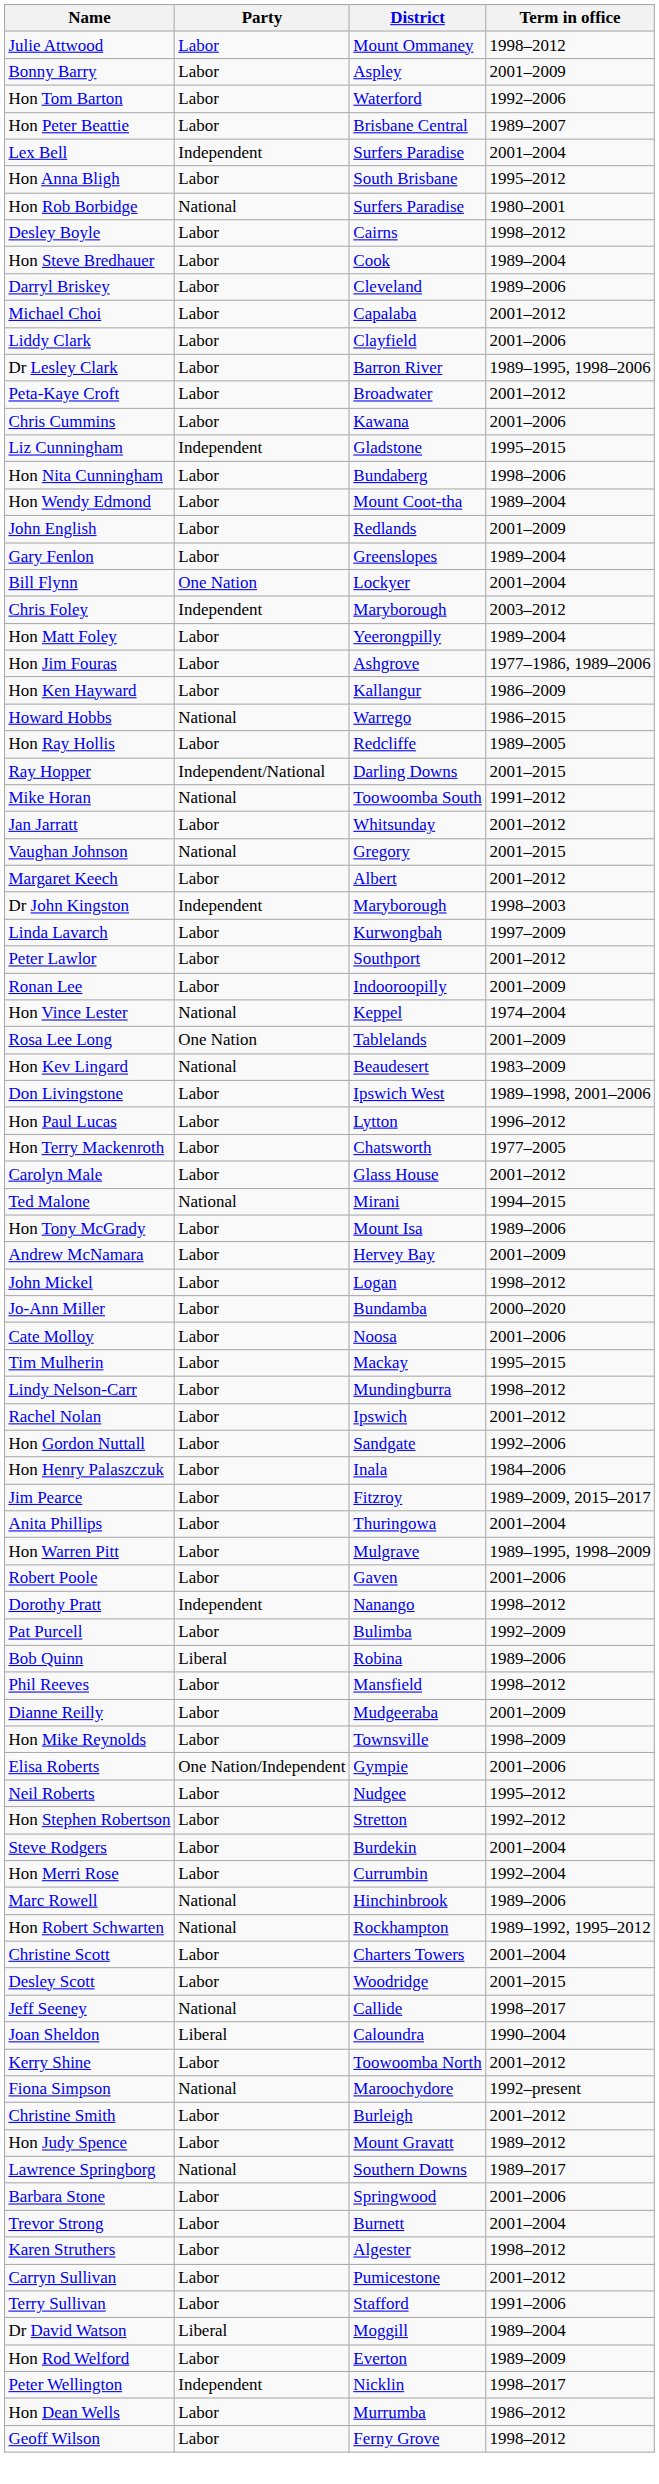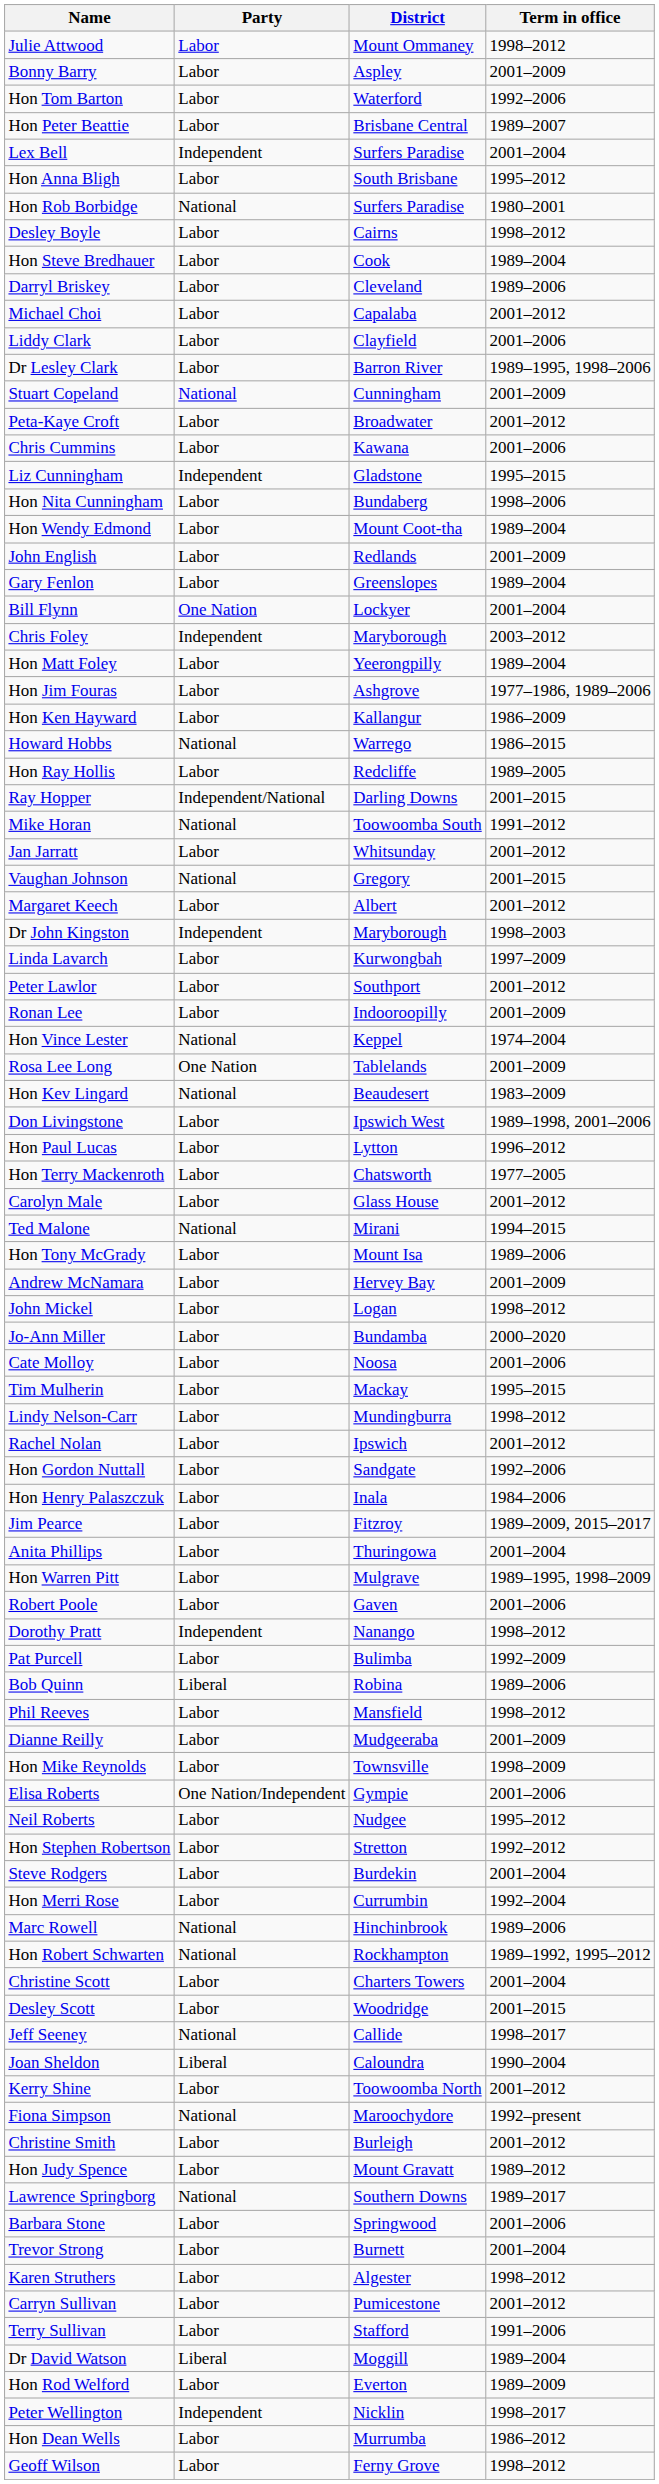 <table class="wikitable sortable">
 <tr>
 <th><strong>Name</strong></th>
 <th><strong>Party</strong></th>
 <th><a href='#'>District</a></th>
 <th>Term in office</th>
 </tr>
 <tr>
 <td><a href='#'>Julie Attwood</a></td>
 <td><a href='#'>Labor</a></td>
 <td><a href='#'>Mount Ommaney</a></td>
 <td>1998–2012</td>
 </tr>
 <tr>
 <td><a href='#'>Bonny Barry</a></td>
 <td>Labor</td>
 <td><a href='#'>Aspley</a></td>
 <td>2001–2009</td>
 </tr>
 <tr>
 <td>Hon <a href='#'>Tom Barton</a></td>
 <td>Labor</td>
 <td><a href='#'>Waterford</a></td>
 <td>1992–2006</td>
 </tr>
 <tr>
 <td>Hon <a href='#'>Peter Beattie</a></td>
 <td>Labor</td>
 <td><a href='#'>Brisbane Central</a></td>
 <td>1989–2007</td>
 </tr>
 <tr>
 <td><a href='#'>Lex Bell</a> </td>
 <td>Independent</td>
 <td><a href='#'>Surfers Paradise</a></td>
 <td>2001–2004</td>
 </tr>
 <tr>
 <td>Hon <a href='#'>Anna Bligh</a></td>
 <td>Labor</td>
 <td><a href='#'>South Brisbane</a></td>
 <td>1995–2012</td>
 </tr>
 <tr>
 <td>Hon <a href='#'>Rob Borbidge</a> </td>
 <td>National</td>
 <td><a href='#'>Surfers Paradise</a></td>
 <td>1980–2001</td>
 </tr>
 <tr>
 <td><a href='#'>Desley Boyle</a></td>
 <td>Labor</td>
 <td><a href='#'>Cairns</a></td>
 <td>1998–2012</td>
 </tr>
 <tr>
 <td>Hon <a href='#'>Steve Bredhauer</a></td>
 <td>Labor</td>
 <td><a href='#'>Cook</a></td>
 <td>1989–2004</td>
 </tr>
 <tr>
 <td><a href='#'>Darryl Briskey</a></td>
 <td>Labor</td>
 <td><a href='#'>Cleveland</a></td>
 <td>1989–2006</td>
 </tr>
 <tr>
 <td><a href='#'>Michael Choi</a></td>
 <td>Labor</td>
 <td><a href='#'>Capalaba</a></td>
 <td>2001–2012</td>
 </tr>
 <tr>
 <td><a href='#'>Liddy Clark</a></td>
 <td>Labor</td>
 <td><a href='#'>Clayfield</a></td>
 <td>2001–2006</td>
 </tr>
 <tr>
 <td>Dr <a href='#'>Lesley Clark</a></td>
 <td>Labor</td>
 <td><a href='#'>Barron River</a></td>
 <td>1989–1995, 1998–2006</td>
+</tr>
+<tr>
+<td><a href='#'>Stuart Copeland</a></td>
+<td><a href='#'>National</a></td>
+<td><a href='#'>Cunningham</a></td>
+<td>2001–2009</td>
 </tr>
 <tr>
 <td><a href='#'>Peta-Kaye Croft</a></td>
 <td>Labor</td>
 <td><a href='#'>Broadwater</a></td>
 <td>2001–2012</td>
 </tr>
 <tr>
 <td><a href='#'>Chris Cummins</a></td>
 <td>Labor</td>
 <td><a href='#'>Kawana</a></td>
 <td>2001–2006</td>
 </tr>
 <tr>
 <td><a href='#'>Liz Cunningham</a></td>
 <td>Independent</td>
 <td><a href='#'>Gladstone</a></td>
 <td>1995–2015</td>
 </tr>
 <tr>
 <td>Hon <a href='#'>Nita Cunningham</a></td>
 <td>Labor</td>
 <td><a href='#'>Bundaberg</a></td>
 <td>1998–2006</td>
 </tr>
 <tr>
 <td>Hon <a href='#'>Wendy Edmond</a></td>
 <td>Labor</td>
 <td><a href='#'>Mount Coot-tha</a></td>
 <td>1989–2004</td>
 </tr>
 <tr>
 <td><a href='#'>John English</a></td>
 <td>Labor</td>
 <td><a href='#'>Redlands</a></td>
 <td>2001–2009</td>
 </tr>
 <tr>
 <td><a href='#'>Gary Fenlon</a></td>
 <td>Labor</td>
 <td><a href='#'>Greenslopes</a></td>
 <td>1989–2004</td>
 </tr>
 <tr>
 <td><a href='#'>Bill Flynn</a></td>
 <td><a href='#'>One Nation</a></td>
 <td><a href='#'>Lockyer</a></td>
 <td>2001–2004</td>
 </tr>
 <tr>
 <td><a href='#'>Chris Foley</a> </td>
 <td>Independent</td>
 <td><a href='#'>Maryborough</a></td>
 <td>2003–2012</td>
 </tr>
 <tr>
 <td>Hon <a href='#'>Matt Foley</a></td>
 <td>Labor</td>
 <td><a href='#'>Yeerongpilly</a></td>
 <td>1989–2004</td>
 </tr>
 <tr>
 <td>Hon <a href='#'>Jim Fouras</a></td>
 <td>Labor</td>
 <td><a href='#'>Ashgrove</a></td>
 <td>1977–1986, 1989–2006</td>
 </tr>
 <tr>
 <td>Hon <a href='#'>Ken Hayward</a></td>
 <td>Labor</td>
 <td><a href='#'>Kallangur</a></td>
 <td>1986–2009</td>
 </tr>
 <tr>
 <td><a href='#'>Howard Hobbs</a></td>
 <td>National</td>
 <td><a href='#'>Warrego</a></td>
 <td>1986–2015</td>
 </tr>
 <tr>
 <td>Hon <a href='#'>Ray Hollis</a></td>
 <td>Labor</td>
 <td><a href='#'>Redcliffe</a></td>
 <td>1989–2005</td>
 </tr>
 <tr>
 <td><a href='#'>Ray Hopper</a></td>
 <td>Independent/National </td>
 <td><a href='#'>Darling Downs</a></td>
 <td>2001–2015</td>
 </tr>
 <tr>
 <td><a href='#'>Mike Horan</a></td>
 <td>National</td>
 <td><a href='#'>Toowoomba South</a></td>
 <td>1991–2012</td>
 </tr>
 <tr>
 <td><a href='#'>Jan Jarratt</a></td>
 <td>Labor</td>
 <td><a href='#'>Whitsunday</a></td>
 <td>2001–2012</td>
 </tr>
 <tr>
 <td><a href='#'>Vaughan Johnson</a></td>
 <td>National</td>
 <td><a href='#'>Gregory</a></td>
 <td>2001–2015</td>
 </tr>
 <tr>
 <td><a href='#'>Margaret Keech</a></td>
 <td>Labor</td>
 <td><a href='#'>Albert</a></td>
 <td>2001–2012</td>
 </tr>
 <tr>
 <td>Dr <a href='#'>John Kingston</a> </td>
 <td>Independent</td>
 <td><a href='#'>Maryborough</a></td>
 <td>1998–2003</td>
 </tr>
 <tr>
 <td><a href='#'>Linda Lavarch</a></td>
 <td>Labor</td>
 <td><a href='#'>Kurwongbah</a></td>
 <td>1997–2009</td>
 </tr>
 <tr>
 <td><a href='#'>Peter Lawlor</a></td>
 <td>Labor</td>
 <td><a href='#'>Southport</a></td>
 <td>2001–2012</td>
 </tr>
 <tr>
 <td><a href='#'>Ronan Lee</a></td>
 <td>Labor</td>
 <td><a href='#'>Indooroopilly</a></td>
 <td>2001–2009</td>
 </tr>
 <tr>
 <td>Hon <a href='#'>Vince Lester</a></td>
 <td>National</td>
 <td><a href='#'>Keppel</a></td>
 <td>1974–2004</td>
 </tr>
 <tr>
 <td><a href='#'>Rosa Lee Long</a></td>
 <td>One Nation</td>
 <td><a href='#'>Tablelands</a></td>
 <td>2001–2009</td>
 </tr>
 <tr>
 <td>Hon <a href='#'>Kev Lingard</a></td>
 <td>National</td>
 <td><a href='#'>Beaudesert</a></td>
 <td>1983–2009</td>
 </tr>
 <tr>
 <td><a href='#'>Don Livingstone</a></td>
 <td>Labor</td>
 <td><a href='#'>Ipswich West</a></td>
 <td>1989–1998, 2001–2006</td>
 </tr>
 <tr>
 <td>Hon <a href='#'>Paul Lucas</a></td>
 <td>Labor</td>
 <td><a href='#'>Lytton</a></td>
 <td>1996–2012</td>
 </tr>
 <tr>
 <td>Hon <a href='#'>Terry Mackenroth</a></td>
 <td>Labor</td>
 <td><a href='#'>Chatsworth</a></td>
 <td>1977–2005</td>
 </tr>
 <tr>
 <td><a href='#'>Carolyn Male</a></td>
 <td>Labor</td>
 <td><a href='#'>Glass House</a></td>
 <td>2001–2012</td>
 </tr>
 <tr>
 <td><a href='#'>Ted Malone</a></td>
 <td>National</td>
 <td><a href='#'>Mirani</a></td>
 <td>1994–2015</td>
 </tr>
 <tr>
 <td>Hon <a href='#'>Tony McGrady</a></td>
 <td>Labor</td>
 <td><a href='#'>Mount Isa</a></td>
 <td>1989–2006</td>
 </tr>
 <tr>
 <td><a href='#'>Andrew McNamara</a></td>
 <td>Labor</td>
 <td><a href='#'>Hervey Bay</a></td>
 <td>2001–2009</td>
 </tr>
 <tr>
 <td><a href='#'>John Mickel</a></td>
 <td>Labor</td>
 <td><a href='#'>Logan</a></td>
 <td>1998–2012</td>
 </tr>
 <tr>
 <td><a href='#'>Jo-Ann Miller</a></td>
 <td>Labor</td>
 <td><a href='#'>Bundamba</a></td>
 <td>2000–2020</td>
 </tr>
 <tr>
 <td><a href='#'>Cate Molloy</a></td>
 <td>Labor</td>
 <td><a href='#'>Noosa</a></td>
 <td>2001–2006</td>
 </tr>
 <tr>
 <td><a href='#'>Tim Mulherin</a></td>
 <td>Labor</td>
 <td><a href='#'>Mackay</a></td>
 <td>1995–2015</td>
 </tr>
 <tr>
 <td><a href='#'>Lindy Nelson-Carr</a></td>
 <td>Labor</td>
 <td><a href='#'>Mundingburra</a></td>
 <td>1998–2012</td>
 </tr>
 <tr>
 <td><a href='#'>Rachel Nolan</a></td>
 <td>Labor</td>
 <td><a href='#'>Ipswich</a></td>
 <td>2001–2012</td>
 </tr>
 <tr>
 <td>Hon <a href='#'>Gordon Nuttall</a></td>
 <td>Labor</td>
 <td><a href='#'>Sandgate</a></td>
 <td>1992–2006</td>
 </tr>
 <tr>
 <td>Hon <a href='#'>Henry Palaszczuk</a></td>
 <td>Labor</td>
 <td><a href='#'>Inala</a></td>
 <td>1984–2006</td>
 </tr>
 <tr>
 <td><a href='#'>Jim Pearce</a></td>
 <td>Labor</td>
 <td><a href='#'>Fitzroy</a></td>
 <td>1989–2009, 2015–2017</td>
 </tr>
 <tr>
 <td><a href='#'>Anita Phillips</a></td>
 <td>Labor</td>
 <td><a href='#'>Thuringowa</a></td>
 <td>2001–2004</td>
 </tr>
 <tr>
 <td>Hon <a href='#'>Warren Pitt</a></td>
 <td>Labor</td>
 <td><a href='#'>Mulgrave</a></td>
 <td>1989–1995, 1998–2009</td>
 </tr>
 <tr>
 <td><a href='#'>Robert Poole</a></td>
 <td>Labor</td>
 <td><a href='#'>Gaven</a></td>
 <td>2001–2006</td>
 </tr>
 <tr>
 <td><a href='#'>Dorothy Pratt</a></td>
 <td>Independent</td>
 <td><a href='#'>Nanango</a></td>
 <td>1998–2012</td>
 </tr>
 <tr>
 <td><a href='#'>Pat Purcell</a></td>
 <td>Labor</td>
 <td><a href='#'>Bulimba</a></td>
 <td>1992–2009</td>
 </tr>
 <tr>
 <td><a href='#'>Bob Quinn</a></td>
 <td>Liberal</td>
 <td><a href='#'>Robina</a></td>
 <td>1989–2006</td>
 </tr>
 <tr>
 <td><a href='#'>Phil Reeves</a></td>
 <td>Labor</td>
 <td><a href='#'>Mansfield</a></td>
 <td>1998–2012</td>
 </tr>
 <tr>
 <td><a href='#'>Dianne Reilly</a></td>
 <td>Labor</td>
 <td><a href='#'>Mudgeeraba</a></td>
 <td>2001–2009</td>
 </tr>
 <tr>
 <td>Hon <a href='#'>Mike Reynolds</a></td>
 <td>Labor</td>
 <td><a href='#'>Townsville</a></td>
 <td>1998–2009</td>
 </tr>
 <tr>
 <td><a href='#'>Elisa Roberts</a></td>
 <td>One Nation/Independent </td>
 <td><a href='#'>Gympie</a></td>
 <td>2001–2006</td>
 </tr>
 <tr>
 <td><a href='#'>Neil Roberts</a></td>
 <td>Labor</td>
 <td><a href='#'>Nudgee</a></td>
 <td>1995–2012</td>
 </tr>
 <tr>
 <td>Hon <a href='#'>Stephen Robertson</a></td>
 <td>Labor</td>
 <td><a href='#'>Stretton</a></td>
 <td>1992–2012</td>
 </tr>
 <tr>
 <td><a href='#'>Steve Rodgers</a></td>
 <td>Labor</td>
 <td><a href='#'>Burdekin</a></td>
 <td>2001–2004</td>
 </tr>
 <tr>
 <td>Hon <a href='#'>Merri Rose</a></td>
 <td>Labor</td>
 <td><a href='#'>Currumbin</a></td>
 <td>1992–2004</td>
 </tr>
 <tr>
 <td><a href='#'>Marc Rowell</a></td>
 <td>National</td>
 <td><a href='#'>Hinchinbrook</a></td>
 <td>1989–2006</td>
 </tr>
 <tr>
 <td>Hon <a href='#'>Robert Schwarten</a></td>
 <td>National</td>
 <td><a href='#'>Rockhampton</a></td>
 <td>1989–1992, 1995–2012</td>
 </tr>
 <tr>
 <td><a href='#'>Christine Scott</a></td>
 <td>Labor</td>
 <td><a href='#'>Charters Towers</a></td>
 <td>2001–2004</td>
 </tr>
 <tr>
 <td><a href='#'>Desley Scott</a></td>
 <td>Labor</td>
 <td><a href='#'>Woodridge</a></td>
 <td>2001–2015</td>
 </tr>
 <tr>
 <td><a href='#'>Jeff Seeney</a></td>
 <td>National</td>
 <td><a href='#'>Callide</a></td>
 <td>1998–2017</td>
 </tr>
 <tr>
 <td><a href='#'>Joan Sheldon</a></td>
 <td>Liberal</td>
 <td><a href='#'>Caloundra</a></td>
 <td>1990–2004</td>
 </tr>
 <tr>
 <td><a href='#'>Kerry Shine</a></td>
 <td>Labor</td>
 <td><a href='#'>Toowoomba North</a></td>
 <td>2001–2012</td>
 </tr>
 <tr>
 <td><a href='#'>Fiona Simpson</a></td>
 <td>National</td>
 <td><a href='#'>Maroochydore</a></td>
 <td>1992–present</td>
 </tr>
 <tr>
 <td><a href='#'>Christine Smith</a></td>
 <td>Labor</td>
 <td><a href='#'>Burleigh</a></td>
 <td>2001–2012</td>
 </tr>
 <tr>
 <td>Hon <a href='#'>Judy Spence</a></td>
 <td>Labor</td>
 <td><a href='#'>Mount Gravatt</a></td>
 <td>1989–2012</td>
 </tr>
 <tr>
 <td><a href='#'>Lawrence Springborg</a></td>
 <td>National</td>
 <td><a href='#'>Southern Downs</a></td>
 <td>1989–2017</td>
 </tr>
 <tr>
 <td><a href='#'>Barbara Stone</a></td>
 <td>Labor</td>
 <td><a href='#'>Springwood</a></td>
 <td>2001–2006</td>
 </tr>
 <tr>
 <td><a href='#'>Trevor Strong</a></td>
 <td>Labor</td>
 <td><a href='#'>Burnett</a></td>
 <td>2001–2004</td>
 </tr>
 <tr>
 <td><a href='#'>Karen Struthers</a></td>
 <td>Labor</td>
 <td><a href='#'>Algester</a></td>
 <td>1998–2012</td>
 </tr>
 <tr>
 <td><a href='#'>Carryn Sullivan</a></td>
 <td>Labor</td>
 <td><a href='#'>Pumicestone</a></td>
 <td>2001–2012</td>
 </tr>
 <tr>
 <td><a href='#'>Terry Sullivan</a></td>
 <td>Labor</td>
 <td><a href='#'>Stafford</a></td>
 <td>1991–2006</td>
 </tr>
 <tr>
 <td>Dr <a href='#'>David Watson</a></td>
 <td>Liberal</td>
 <td><a href='#'>Moggill</a></td>
 <td>1989–2004</td>
 </tr>
 <tr>
 <td>Hon <a href='#'>Rod Welford</a></td>
 <td>Labor</td>
 <td><a href='#'>Everton</a></td>
 <td>1989–2009</td>
 </tr>
 <tr>
 <td><a href='#'>Peter Wellington</a></td>
 <td>Independent</td>
 <td><a href='#'>Nicklin</a></td>
 <td>1998–2017</td>
 </tr>
 <tr>
 <td>Hon <a href='#'>Dean Wells</a></td>
 <td>Labor</td>
 <td><a href='#'>Murrumba</a></td>
 <td>1986–2012</td>
 </tr>
 <tr>
 <td><a href='#'>Geoff Wilson</a></td>
 <td>Labor</td>
 <td><a href='#'>Ferny Grove</a></td>
 <td>1998–2012</td>
 </tr>
 </table>
